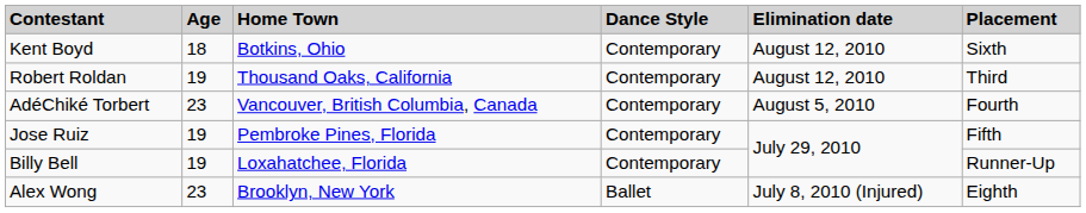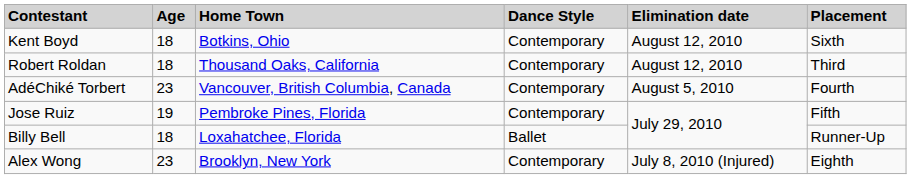 <table class="wikitable" style="width:60%;">
 <tr style="background:lightgrey;">
 <td><strong>Contestant</strong></td>
 <td><strong>Age</strong></td>
 <td><strong>Home Town</strong></td>
 <td><strong>Dance Style</strong></td>
 <td><strong>Elimination date</strong></td>
 <td><strong>Placement</strong></td>
 </tr>
 <tr>
 <td>Kent Boyd</td>
 <td>18</td>
 <td><a href='#'>Botkins, Ohio</a></td>
 <td>Contemporary</td>
 <td>August 12, 2010</td>
 <td>Sixth</td>
 </tr>
 <tr>
 <td>Robert Roldan</td>
-<td>19</td>
+<td>18</td>
 <td><a href='#'>Thousand Oaks, California</a></td>
 <td>Contemporary</td>
 <td>August 12, 2010</td>
 <td>Third</td>
 </tr>
 <tr>
 <td>AdéChiké Torbert</td>
 <td>23</td>
 <td><a href='#'>Vancouver, British Columbia</a>, <a href='#'>Canada</a></td>
 <td>Contemporary</td>
 <td>August 5, 2010</td>
 <td>Fourth</td>
 </tr>
 <tr>
 <td>Jose Ruiz</td>
 <td>19</td>
 <td><a href='#'>Pembroke Pines, Florida</a></td>
 <td>Contemporary</td>
 <td rowspan="2">July 29, 2010</td>
 <td>Fifth</td>
 </tr>
 <tr>
 <td>Billy Bell</td>
-<td>19</td>
+<td>18</td>
 <td><a href='#'>Loxahatchee, Florida</a></td>
-<td>Contemporary</td>
+<td>Ballet</td>
 <td>Runner-Up</td>
 </tr>
 <tr>
 <td>Alex Wong</td>
 <td>23</td>
 <td><a href='#'>Brooklyn, New York</a></td>
-<td>Ballet</td>
+<td>Contemporary</td>
 <td>July 8, 2010 (Injured)</td>
 <td>Eighth</td>
 </tr>
 </table>
